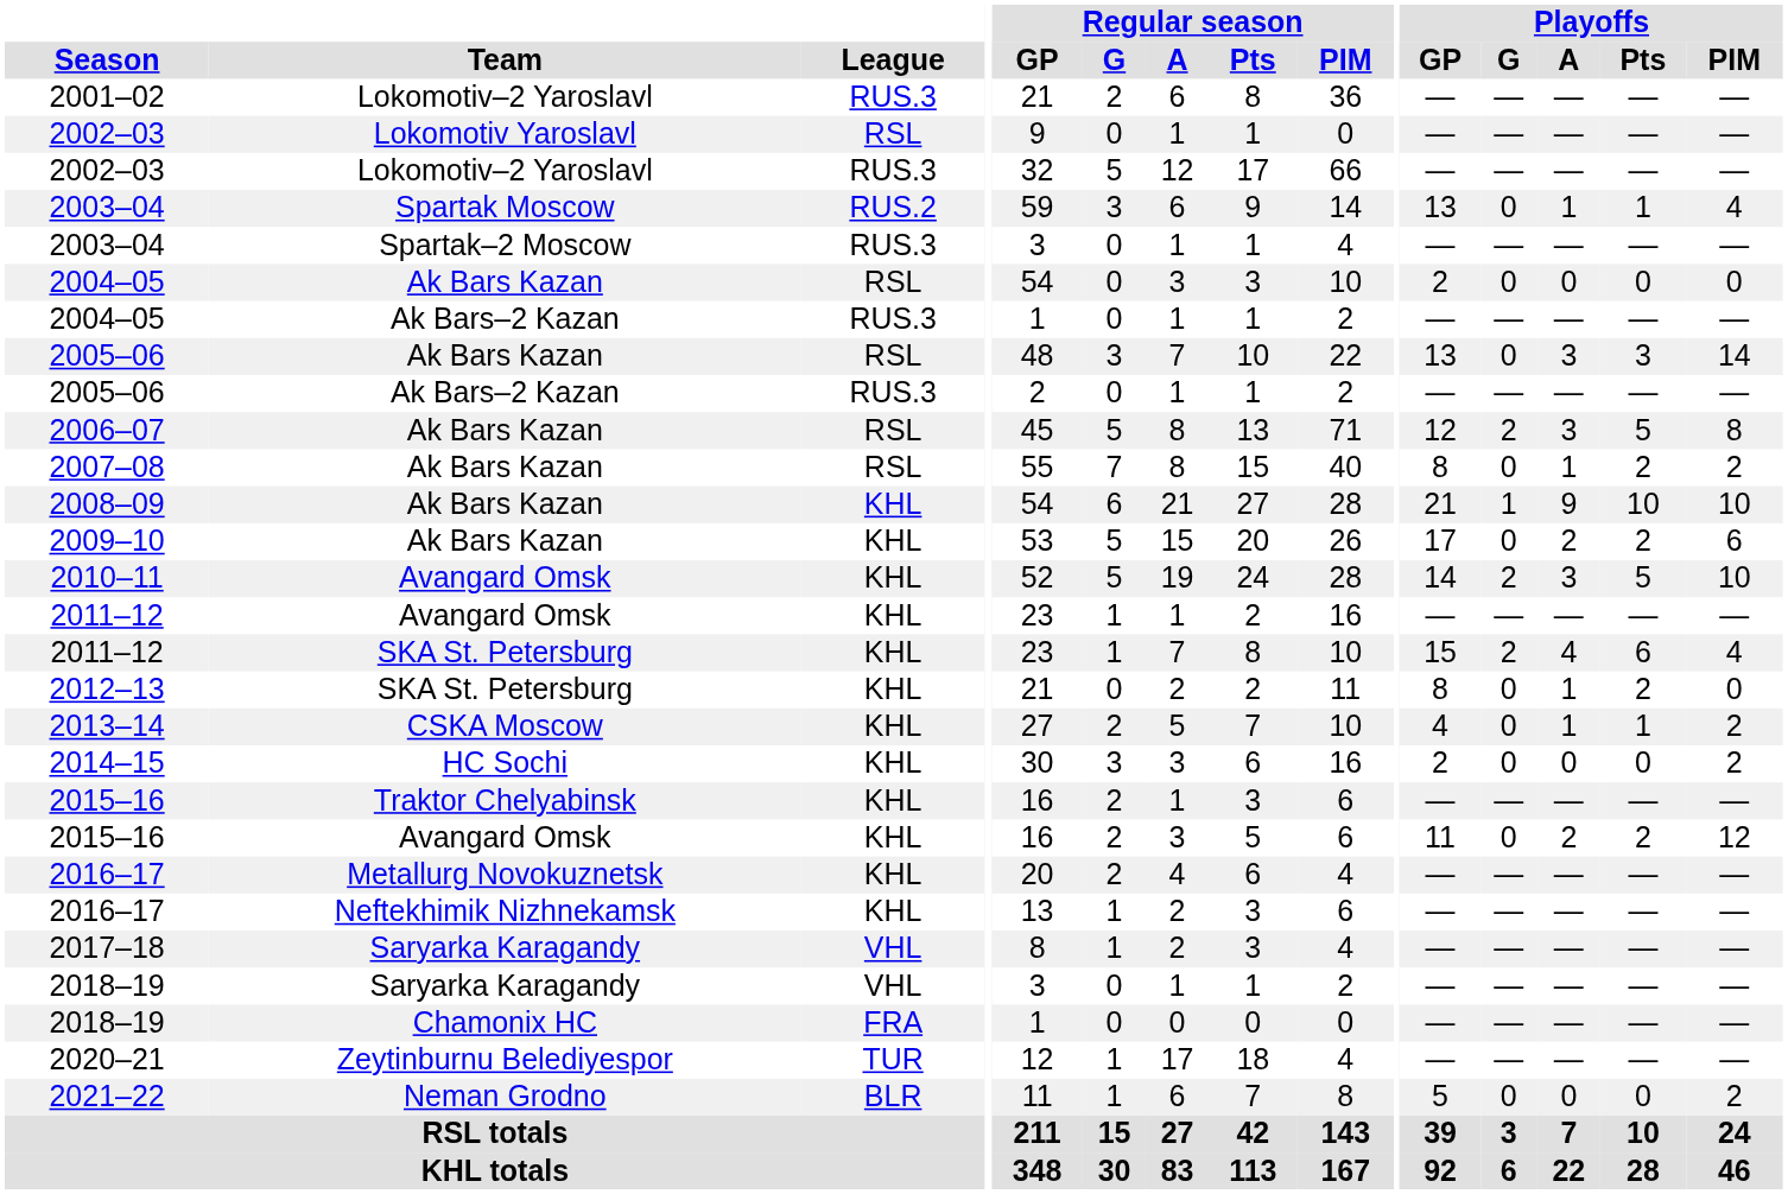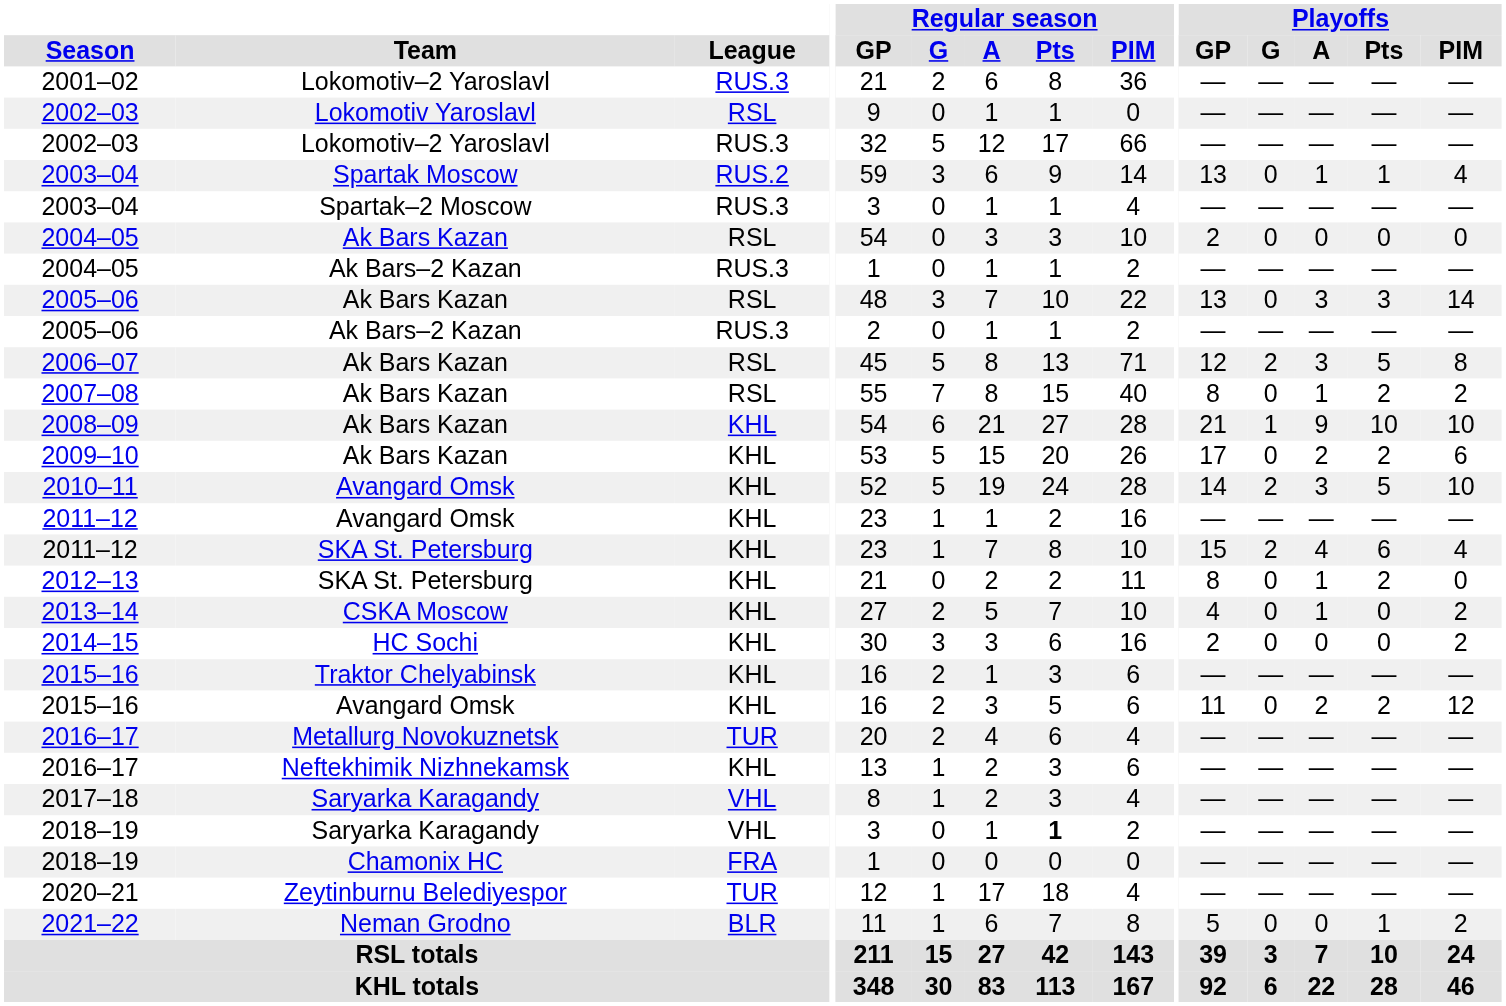 <table border="0" cellpadding="1" cellspacing="0" style="text-align:center; width:60em">
 <tr bgcolor="#e0e0e0">
 <th colspan="3" bgcolor="#ffffff"></th>
 <th rowspan="99" bgcolor="#ffffff"></th>
 <th colspan="5"><a href='#'>Regular season</a></th>
 <th rowspan="99" bgcolor="#ffffff"></th>
 <th colspan="5"><a href='#'>Playoffs</a></th>
 </tr>
 <tr bgcolor="#e0e0e0">
 <th><a href='#'>Season</a></th>
 <th>Team</th>
 <th>League</th>
 <th>GP</th>
 <th><a href='#'>G</a></th>
 <th><a href='#'>A</a></th>
 <th><a href='#'>Pts</a></th>
 <th><a href='#'>PIM</a></th>
 <th>GP</th>
 <th>G</th>
 <th>A</th>
 <th>Pts</th>
 <th>PIM</th>
 </tr>
 <tr>
 <td>2001–02</td>
 <td>Lokomotiv–2 Yaroslavl</td>
 <td><a href='#'>RUS.3</a></td>
 <td>21</td>
 <td>2</td>
 <td>6</td>
 <td>8</td>
 <td>36</td>
 <td>—</td>
 <td>—</td>
 <td>—</td>
 <td>—</td>
 <td>—</td>
 </tr>
 <tr bgcolor="#f0f0f0">
 <td><a href='#'>2002–03</a></td>
 <td><a href='#'>Lokomotiv Yaroslavl</a></td>
 <td><a href='#'>RSL</a></td>
 <td>9</td>
 <td>0</td>
 <td>1</td>
 <td>1</td>
 <td>0</td>
 <td>—</td>
 <td>—</td>
 <td>—</td>
 <td>—</td>
 <td>—</td>
 </tr>
 <tr>
 <td>2002–03</td>
 <td>Lokomotiv–2 Yaroslavl</td>
 <td>RUS.3</td>
 <td>32</td>
 <td>5</td>
 <td>12</td>
 <td>17</td>
 <td>66</td>
 <td>—</td>
 <td>—</td>
 <td>—</td>
 <td>—</td>
 <td>—</td>
 </tr>
 <tr bgcolor="#f0f0f0">
 <td><a href='#'>2003–04</a></td>
 <td><a href='#'>Spartak Moscow</a></td>
 <td><a href='#'>RUS.2</a></td>
 <td>59</td>
 <td>3</td>
 <td>6</td>
 <td>9</td>
 <td>14</td>
 <td>13</td>
 <td>0</td>
 <td>1</td>
 <td>1</td>
 <td>4</td>
 </tr>
 <tr>
 <td>2003–04</td>
 <td>Spartak–2 Moscow</td>
 <td>RUS.3</td>
 <td>3</td>
 <td>0</td>
 <td>1</td>
 <td>1</td>
 <td>4</td>
 <td>—</td>
 <td>—</td>
 <td>—</td>
 <td>—</td>
 <td>—</td>
 </tr>
 <tr bgcolor="#f0f0f0">
 <td><a href='#'>2004–05</a></td>
 <td><a href='#'>Ak Bars Kazan</a></td>
 <td>RSL</td>
 <td>54</td>
 <td>0</td>
 <td>3</td>
 <td>3</td>
 <td>10</td>
 <td>2</td>
 <td>0</td>
 <td>0</td>
 <td>0</td>
 <td>0</td>
 </tr>
 <tr>
 <td>2004–05</td>
 <td>Ak Bars–2 Kazan</td>
 <td>RUS.3</td>
 <td>1</td>
 <td>0</td>
 <td>1</td>
 <td>1</td>
 <td>2</td>
 <td>—</td>
 <td>—</td>
 <td>—</td>
 <td>—</td>
 <td>—</td>
 </tr>
 <tr bgcolor="#f0f0f0">
 <td><a href='#'>2005–06</a></td>
 <td>Ak Bars Kazan</td>
 <td>RSL</td>
 <td>48</td>
 <td>3</td>
 <td>7</td>
 <td>10</td>
 <td>22</td>
 <td>13</td>
 <td>0</td>
 <td>3</td>
 <td>3</td>
 <td>14</td>
 </tr>
 <tr>
 <td>2005–06</td>
 <td>Ak Bars–2 Kazan</td>
 <td>RUS.3</td>
 <td>2</td>
 <td>0</td>
 <td>1</td>
 <td>1</td>
 <td>2</td>
 <td>—</td>
 <td>—</td>
 <td>—</td>
 <td>—</td>
 <td>—</td>
 </tr>
 <tr bgcolor="#f0f0f0">
 <td><a href='#'>2006–07</a></td>
 <td>Ak Bars Kazan</td>
 <td>RSL</td>
 <td>45</td>
 <td>5</td>
 <td>8</td>
 <td>13</td>
 <td>71</td>
 <td>12</td>
 <td>2</td>
 <td>3</td>
 <td>5</td>
 <td>8</td>
 </tr>
 <tr>
 <td><a href='#'>2007–08</a></td>
 <td>Ak Bars Kazan</td>
 <td>RSL</td>
 <td>55</td>
 <td>7</td>
 <td>8</td>
 <td>15</td>
 <td>40</td>
 <td>8</td>
 <td>0</td>
 <td>1</td>
 <td>2</td>
 <td>2</td>
 </tr>
 <tr bgcolor="#f0f0f0">
 <td><a href='#'>2008–09</a></td>
 <td>Ak Bars Kazan</td>
 <td><a href='#'>KHL</a></td>
 <td>54</td>
 <td>6</td>
 <td>21</td>
 <td>27</td>
 <td>28</td>
 <td>21</td>
 <td>1</td>
 <td>9</td>
 <td>10</td>
 <td>10</td>
 </tr>
 <tr>
 <td><a href='#'>2009–10</a></td>
 <td>Ak Bars Kazan</td>
 <td>KHL</td>
 <td>53</td>
 <td>5</td>
 <td>15</td>
 <td>20</td>
 <td>26</td>
 <td>17</td>
 <td>0</td>
 <td>2</td>
 <td>2</td>
 <td>6</td>
 </tr>
 <tr bgcolor="#f0f0f0">
 <td><a href='#'>2010–11</a></td>
 <td><a href='#'>Avangard Omsk</a></td>
 <td>KHL</td>
 <td>52</td>
 <td>5</td>
 <td>19</td>
 <td>24</td>
 <td>28</td>
 <td>14</td>
 <td>2</td>
 <td>3</td>
 <td>5</td>
 <td>10</td>
 </tr>
 <tr>
 <td><a href='#'>2011–12</a></td>
 <td>Avangard Omsk</td>
 <td>KHL</td>
 <td>23</td>
 <td>1</td>
 <td>1</td>
 <td>2</td>
 <td>16</td>
 <td>—</td>
 <td>—</td>
 <td>—</td>
 <td>—</td>
 <td>—</td>
 </tr>
 <tr bgcolor="#f0f0f0">
 <td>2011–12</td>
 <td><a href='#'>SKA St. Petersburg</a></td>
 <td>KHL</td>
 <td>23</td>
 <td>1</td>
 <td>7</td>
 <td>8</td>
 <td>10</td>
 <td>15</td>
 <td>2</td>
 <td>4</td>
 <td>6</td>
 <td>4</td>
 </tr>
 <tr>
 <td><a href='#'>2012–13</a></td>
 <td>SKA St. Petersburg</td>
 <td>KHL</td>
 <td>21</td>
 <td>0</td>
 <td>2</td>
 <td>2</td>
 <td>11</td>
 <td>8</td>
 <td>0</td>
 <td>1</td>
 <td>2</td>
 <td>0</td>
 </tr>
 <tr bgcolor="#f0f0f0">
 <td><a href='#'>2013–14</a></td>
 <td><a href='#'>CSKA Moscow</a></td>
 <td>KHL</td>
 <td>27</td>
 <td>2</td>
 <td>5</td>
 <td>7</td>
 <td>10</td>
 <td>4</td>
 <td>0</td>
 <td>1</td>
-<td>1</td>
+<td>0</td>
 <td>2</td>
 </tr>
 <tr>
 <td><a href='#'>2014–15</a></td>
 <td><a href='#'>HC Sochi</a></td>
 <td>KHL</td>
 <td>30</td>
 <td>3</td>
 <td>3</td>
 <td>6</td>
 <td>16</td>
 <td>2</td>
 <td>0</td>
 <td>0</td>
 <td>0</td>
 <td>2</td>
 </tr>
 <tr bgcolor="#f0f0f0">
 <td><a href='#'>2015–16</a></td>
 <td><a href='#'>Traktor Chelyabinsk</a></td>
 <td>KHL</td>
 <td>16</td>
 <td>2</td>
 <td>1</td>
 <td>3</td>
 <td>6</td>
 <td>—</td>
 <td>—</td>
 <td>—</td>
 <td>—</td>
 <td>—</td>
 </tr>
 <tr>
 <td>2015–16</td>
 <td>Avangard Omsk</td>
 <td>KHL</td>
 <td>16</td>
 <td>2</td>
 <td>3</td>
 <td>5</td>
 <td>6</td>
 <td>11</td>
 <td>0</td>
 <td>2</td>
 <td>2</td>
 <td>12</td>
 </tr>
 <tr bgcolor="#f0f0f0">
 <td><a href='#'>2016–17</a></td>
 <td><a href='#'>Metallurg Novokuznetsk</a></td>
-<td>KHL</td>
+<td><a href='#'>TUR</a></td>
 <td>20</td>
 <td>2</td>
 <td>4</td>
 <td>6</td>
 <td>4</td>
 <td>—</td>
 <td>—</td>
 <td>—</td>
 <td>—</td>
 <td>—</td>
 </tr>
 <tr>
 <td>2016–17</td>
 <td><a href='#'>Neftekhimik Nizhnekamsk</a></td>
 <td>KHL</td>
 <td>13</td>
 <td>1</td>
 <td>2</td>
 <td>3</td>
 <td>6</td>
 <td>—</td>
 <td>—</td>
 <td>—</td>
 <td>—</td>
 <td>—</td>
 </tr>
 <tr bgcolor="#f0f0f0">
 <td>2017–18</td>
 <td><a href='#'>Saryarka Karagandy</a></td>
 <td><a href='#'>VHL</a></td>
 <td>8</td>
 <td>1</td>
 <td>2</td>
 <td>3</td>
 <td>4</td>
 <td>—</td>
 <td>—</td>
 <td>—</td>
 <td>—</td>
 <td>—</td>
 </tr>
 <tr>
 <td>2018–19</td>
 <td>Saryarka Karagandy</td>
 <td>VHL</td>
 <td>3</td>
 <td>0</td>
 <td>1</td>
-<td>1</td>
+<td><strong>1</strong></td>
 <td>2</td>
 <td>—</td>
 <td>—</td>
 <td>—</td>
 <td>—</td>
 <td>—</td>
 </tr>
 <tr bgcolor="#f0f0f0">
 <td>2018–19</td>
 <td><a href='#'>Chamonix HC</a></td>
 <td><a href='#'>FRA</a></td>
 <td>1</td>
 <td>0</td>
 <td>0</td>
 <td>0</td>
 <td>0</td>
 <td>—</td>
 <td>—</td>
 <td>—</td>
 <td>—</td>
 <td>—</td>
 </tr>
 <tr>
 <td>2020–21</td>
 <td><a href='#'>Zeytinburnu Belediyespor</a></td>
 <td><a href='#'>TUR</a></td>
 <td>12</td>
 <td>1</td>
 <td>17</td>
 <td>18</td>
 <td>4</td>
 <td>—</td>
 <td>—</td>
 <td>—</td>
 <td>—</td>
 <td>—</td>
 </tr>
 <tr bgcolor="#f0f0f0">
 <td><a href='#'>2021–22</a></td>
 <td><a href='#'>Neman Grodno</a></td>
 <td><a href='#'>BLR</a></td>
 <td>11</td>
 <td>1</td>
 <td>6</td>
 <td>7</td>
 <td>8</td>
 <td>5</td>
 <td>0</td>
 <td>0</td>
-<td>0</td>
+<td>1</td>
 <td>2</td>
 </tr>
 <tr bgcolor="#e0e0e0">
 <th colspan="3">RSL totals</th>
 <th>211</th>
 <th>15</th>
 <th>27</th>
 <th>42</th>
 <th>143</th>
 <th>39</th>
 <th>3</th>
 <th>7</th>
 <th>10</th>
 <th>24</th>
 </tr>
 <tr bgcolor="#e0e0e0">
 <th colspan="3">KHL totals</th>
 <th>348</th>
 <th>30</th>
 <th>83</th>
 <th>113</th>
 <th>167</th>
 <th>92</th>
 <th>6</th>
 <th>22</th>
 <th>28</th>
 <th>46</th>
 </tr>
 </table>
